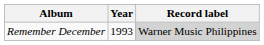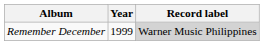 <table class="wikitable">
 <tr>
 <th>Album</th>
 <th>Year</th>
 <th>Record label</th>
 </tr>
 <tr>
 <td><em>Remember December</em></td>
-<td>1993</td>
+<td>1999</td>
 <td style="background: lightgrey;">Warner Music Philippines</td>
 </tr>
 </table>
